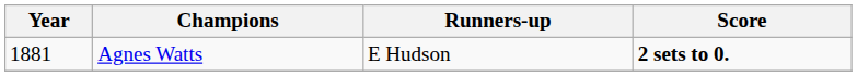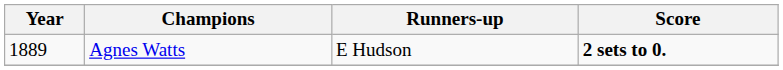 <table class="wikitable">
 <tr>
 <th style="width:60px;">Year</th>
 <th style="width:200px;">Champions</th>
 <th style="width:200px;">Runners-up</th>
 <th style="width:160px;">Score</th>
 </tr>
 <tr>
-<td>1881</td>
+<td>1889</td>
 <td> <a href='#'>Agnes Watts</a></td>
 <td> E Hudson</td>
 <td><strong>2 sets to 0.</strong></td>
 </tr>
 <tr>
 </tr>
 </table>
